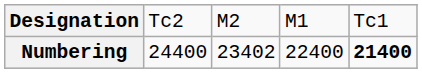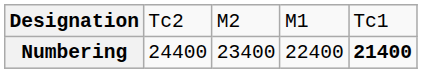 <table class="wikitable">
 <tr>
 <th>Designation</th>
 <td>Tc2</td>
 <td>M2</td>
 <td>M1</td>
 <td>Tc1</td>
 </tr>
 <tr>
 <th>Numbering</th>
 <td>24400</td>
-<td>23402</td>
+<td>23400</td>
 <td>22400</td>
 <td><strong>21400</strong></td>
 </tr>
 </table>
